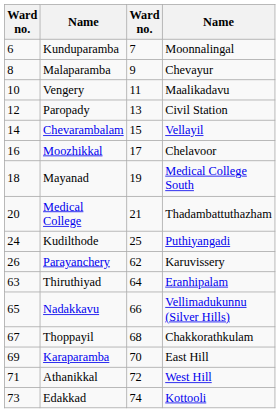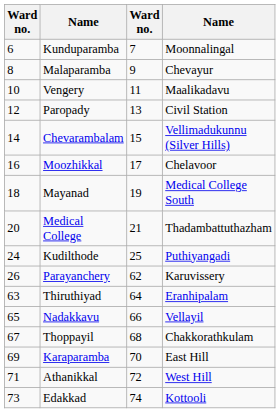 <table class="wikitable sortable" style="font-size: 95%;">
 <tr>
 <th width="20px">Ward no.</th>
 <th width="75px">Name</th>
 <th width="20px">Ward no.</th>
 <th width="75px">Name</th>
 </tr>
 <tr>
 <td>6</td>
 <td>Kunduparamba</td>
 <td>7</td>
 <td>Moonnalingal</td>
 </tr>
 <tr>
 <td>8</td>
 <td>Malaparamba</td>
 <td>9</td>
 <td>Chevayur</td>
 </tr>
 <tr>
 <td>10</td>
 <td>Vengery</td>
 <td>11</td>
 <td>Maalikadavu</td>
 </tr>
 <tr>
 <td>12</td>
 <td>Paropady</td>
 <td>13</td>
 <td>Civil Station</td>
 </tr>
 <tr>
 <td>14</td>
 <td><a href='#'>Chevarambalam</a></td>
 <td>15</td>
-<td><a href='#'>Vellayil</a></td>
+<td><a href='#'>Vellimadukunnu<br>(Silver Hills)</a></td>
 </tr>
 <tr>
 <td>16</td>
 <td><a href='#'>Moozhikkal</a></td>
 <td>17</td>
 <td>Chelavoor</td>
 </tr>
 <tr>
 <td>18</td>
 <td>Mayanad</td>
 <td>19</td>
 <td><a href='#'>Medical College South</a></td>
 </tr>
 <tr>
 <td>20</td>
 <td><a href='#'>Medical College</a></td>
 <td>21</td>
 <td>Thadambattuthazham</td>
 </tr>
 <tr>
 <td>24</td>
 <td>Kudilthode</td>
 <td>25</td>
 <td><a href='#'>Puthiyangadi</a></td>
 </tr>
 <tr>
 <td>26</td>
 <td><a href='#'>Parayanchery</a></td>
 <td>62</td>
 <td>Karuvissery</td>
 </tr>
 <tr>
 <td>63</td>
 <td>Thiruthiyad</td>
 <td>64</td>
 <td><a href='#'>Eranhipalam</a></td>
 </tr>
 <tr>
 <td>65</td>
 <td><a href='#'>Nadakkavu</a></td>
 <td>66</td>
-<td><a href='#'>Vellimadukunnu<br>(Silver Hills)</a></td>
+<td><a href='#'>Vellayil</a></td>
 </tr>
 <tr>
 <td>67</td>
 <td>Thoppayil</td>
 <td>68</td>
 <td>Chakkorathkulam</td>
 </tr>
 <tr>
 <td>69</td>
 <td><a href='#'>Karaparamba</a></td>
 <td>70</td>
 <td>East Hill</td>
 </tr>
 <tr>
 <td>71</td>
 <td>Athanikkal</td>
 <td>72</td>
 <td><a href='#'>West Hill</a></td>
 </tr>
 <tr>
 <td>73</td>
 <td>Edakkad</td>
 <td>74</td>
 <td><a href='#'>Kottooli</a></td>
 </tr>
 </table>
